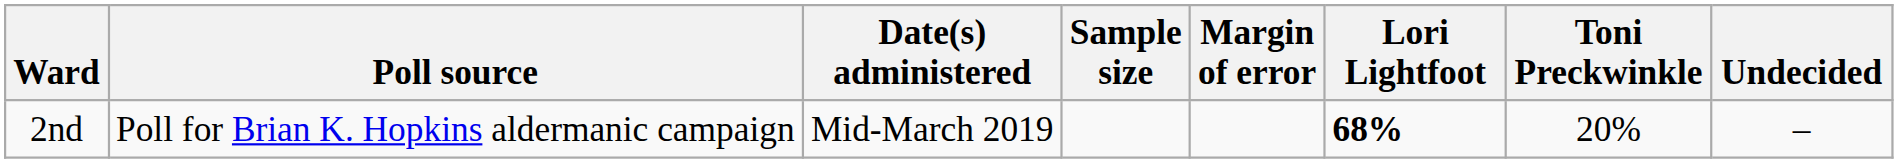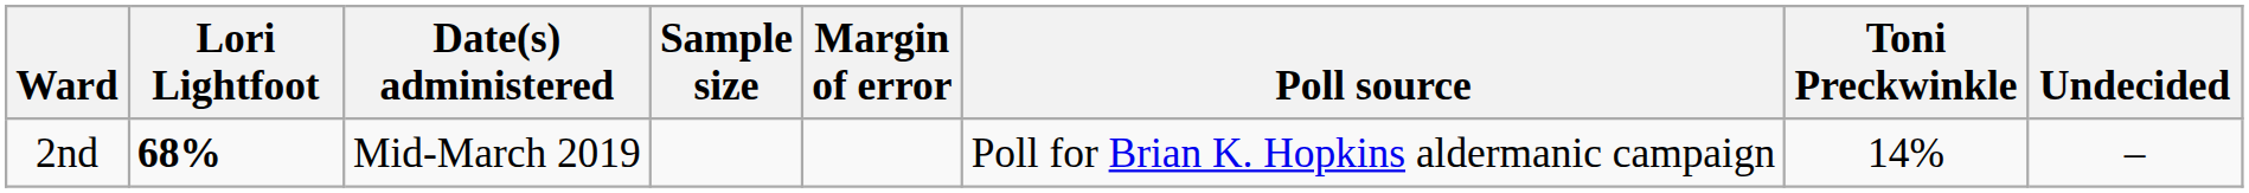 <table class="wikitable">
 <tr valign=bottom>
 <th>Ward</th>
-<th>Poll source</th>
+<th style="width:75px;">Lori<br>Lightfoot</th>
 <th>Date(s)<br>administered</th>
 <th>Sample<br>size</th>
 <th>Margin<br>of error</th>
-<th style="width:75px;">Lori<br>Lightfoot</th>
+<th>Poll source</th>
 <th style="width:75px;">Toni<br>Preckwinkle</th>
 <th style="width:75px;">Undecided</th>
 </tr>
 <tr>
 <td align=center>2nd</td>
-<td>Poll for <a href='#'>Brian K. Hopkins</a> aldermanic campaign</td>
+<td><strong>68%</strong></td>
 <td align=center>Mid-March 2019</td>
 <td align=center></td>
 <td align=center></td>
-<td><strong>68%</strong></td>
-<td align=center>20%</td>
+<td>Poll for <a href='#'>Brian K. Hopkins</a> aldermanic campaign</td>
+<td align=center>14%</td>
 <td align=center>–</td>
 </tr>
 </table>
